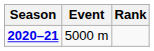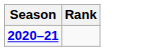 <table class="wikitable sortable" style="font-size:90%" style="text-align:center">
 <tr>
 <th>Season</th>
-<th>Event</th>
 <th>Rank</th>
 </tr>
 <tr>
 <td><strong><a href='#'>2020–21</a></strong></td>
-<td>5000 m</td>
 <td></td>
 </tr>
 </table>
